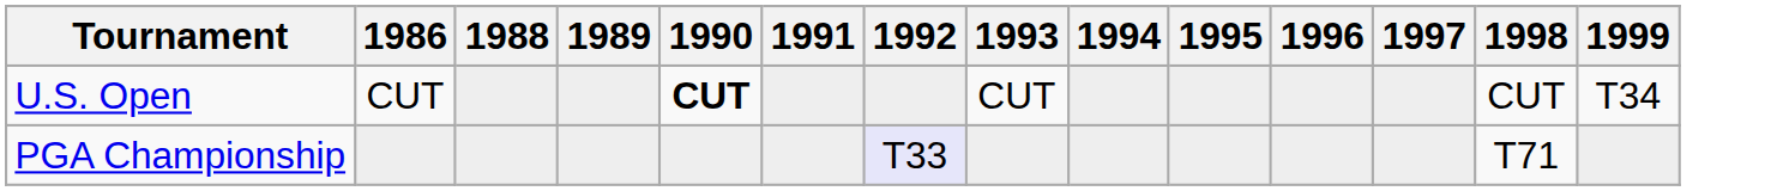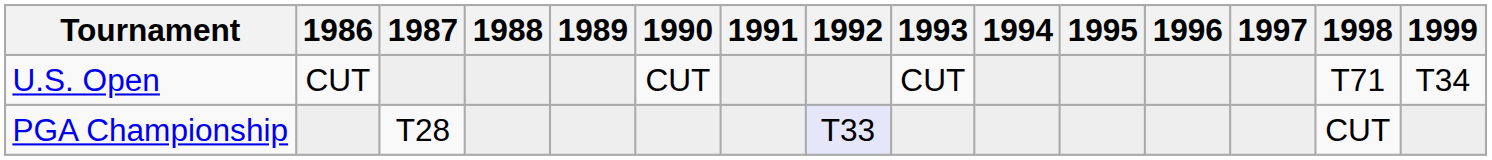 <table class="wikitable" style="font-size:95%;text-align:center;">
 <tr>
 <th>Tournament</th>
 <th>1986</th>
+<th>1987</th>
 <th>1988</th>
 <th>1989</th>
 <th>1990</th>
 <th>1991</th>
 <th>1992</th>
 <th>1993</th>
 <th>1994</th>
 <th>1995</th>
 <th>1996</th>
 <th>1997</th>
 <th>1998</th>
 <th>1999</th>
 </tr>
 <tr>
 <td align=left><a href='#'>U.S. Open</a></td>
 <td>CUT</td>
 <td style="background:#eeeeee;"></td>
 <td style="background:#eeeeee;"></td>
-<td><strong>CUT</strong></td>
+<td style="background:#eeeeee;"></td>
+<td>CUT</td>
 <td style="background:#eeeeee;"></td>
 <td style="background:#eeeeee;"></td>
 <td>CUT</td>
 <td style="background:#eeeeee;"></td>
 <td style="background:#eeeeee;"></td>
 <td style="background:#eeeeee;"></td>
 <td style="background:#eeeeee;"></td>
-<td>CUT</td>
+<td>T71</td>
 <td>T34</td>
 </tr>
 <tr>
 <td align=left><a href='#'>PGA Championship</a></td>
 <td style="background:#eeeeee;"></td>
+<td>T28</td>
 <td style="background:#eeeeee;"></td>
 <td style="background:#eeeeee;"></td>
 <td style="background:#eeeeee;"></td>
 <td style="background:#eeeeee;"></td>
 <td style="background: lavender;">T33</td>
 <td style="background:#eeeeee;"></td>
 <td style="background:#eeeeee;"></td>
 <td style="background:#eeeeee;"></td>
 <td style="background:#eeeeee;"></td>
 <td style="background:#eeeeee;"></td>
-<td>T71</td>
+<td>CUT</td>
 <td style="background:#eeeeee;"></td>
 </tr>
 </table>
